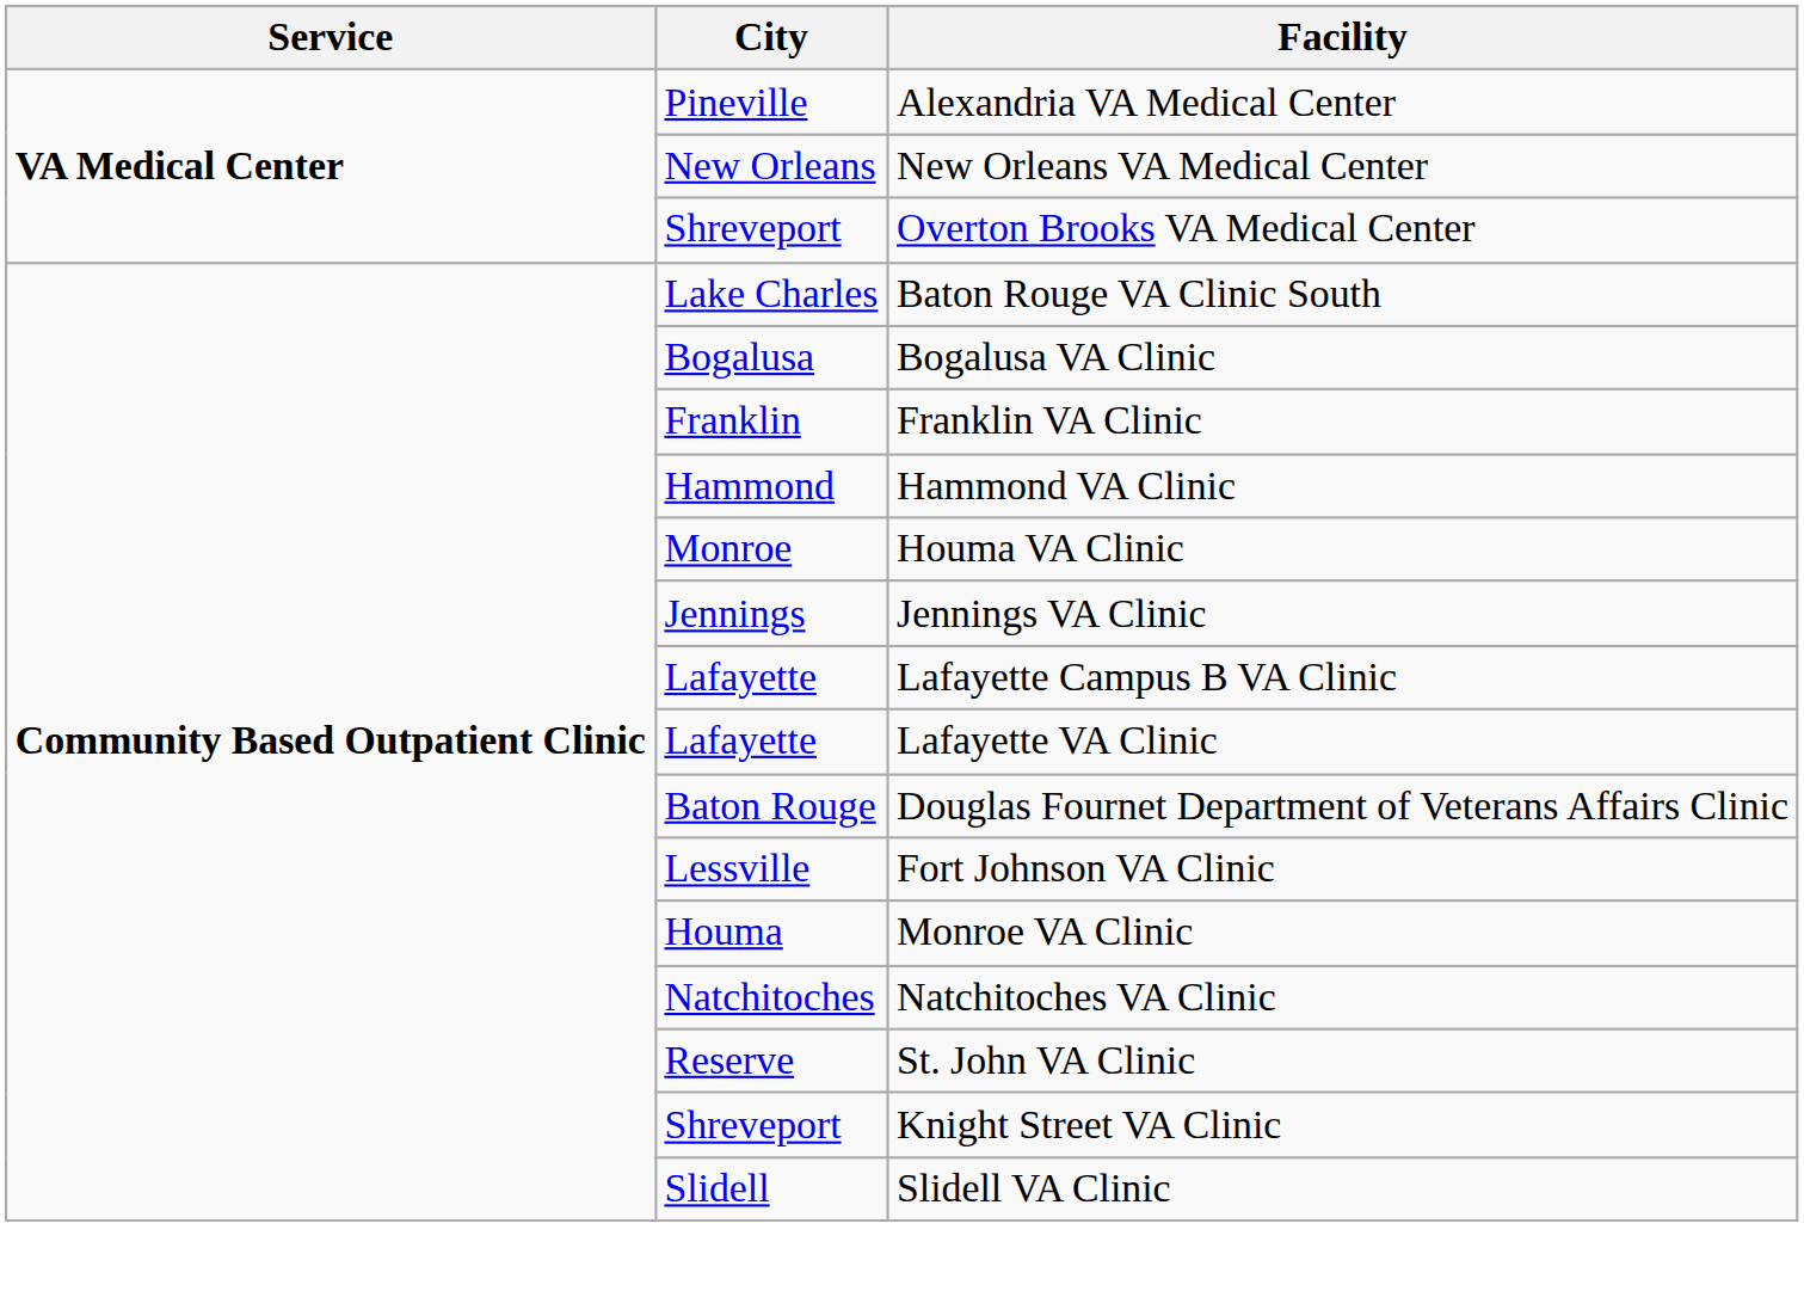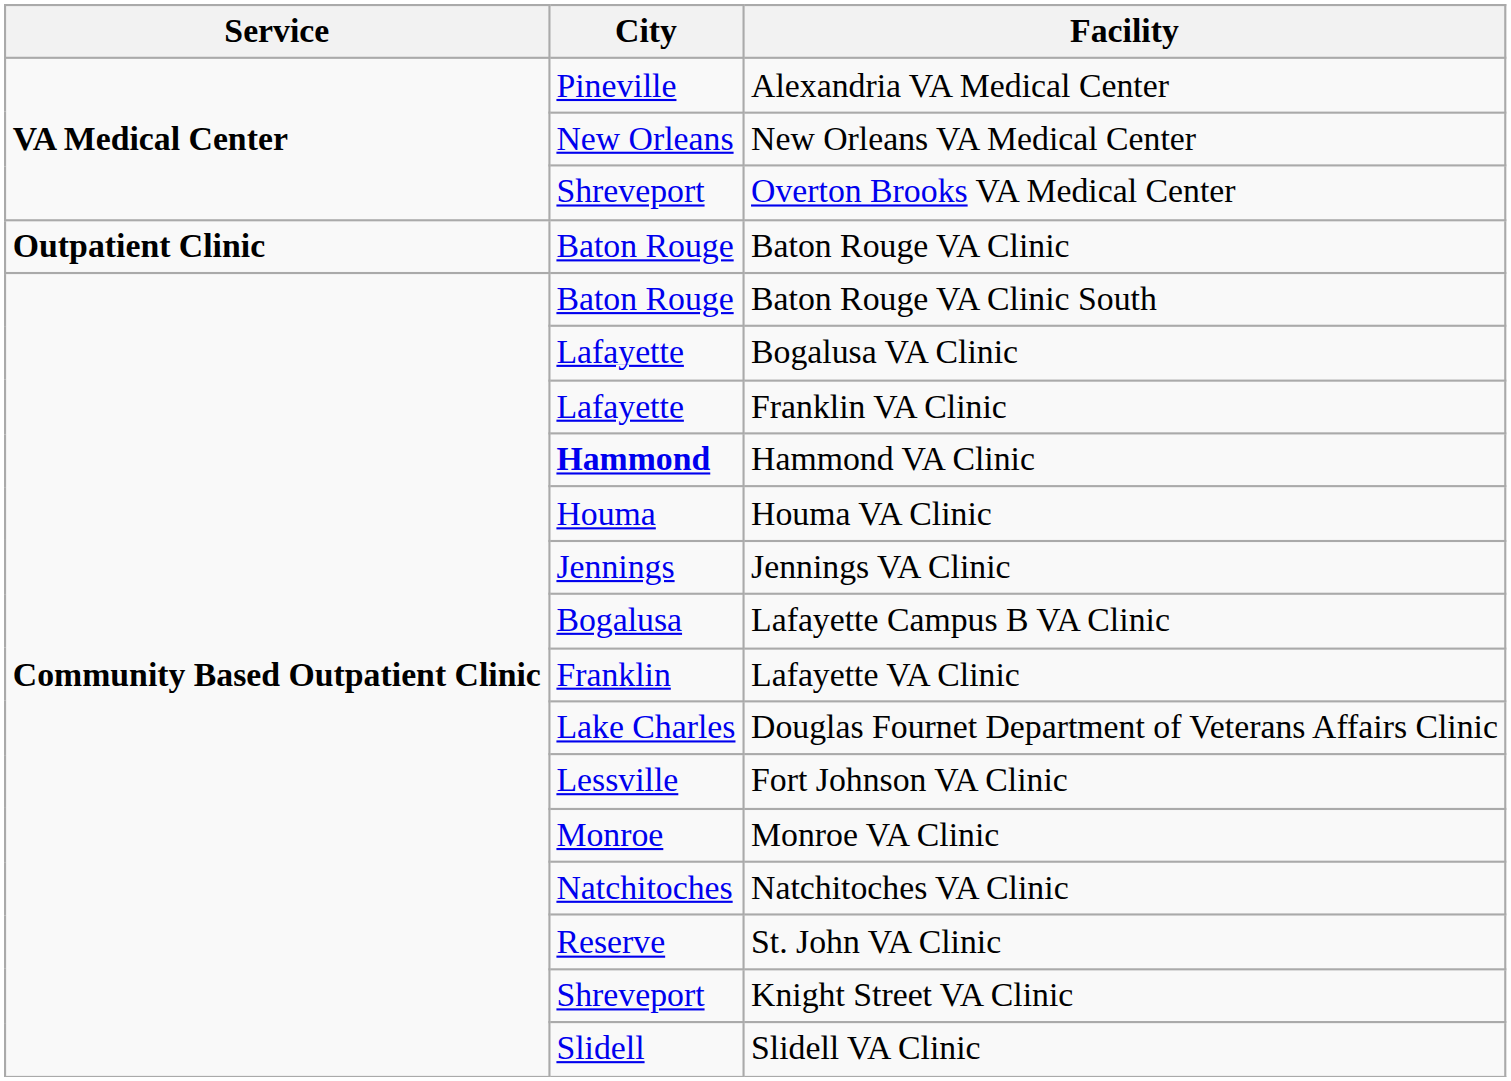 <table class="wikitable">
 <tr>
 <th>Service</th>
 <th>City</th>
 <th>Facility</th>
 </tr>
 <tr>
 <td rowspan=3><strong>VA Medical Center</strong></td>
 <td><a href='#'>Pineville</a></td>
 <td>Alexandria VA Medical Center</td>
 </tr>
 <tr>
 <td><a href='#'>New Orleans</a></td>
 <td>New Orleans VA Medical Center</td>
 </tr>
 <tr>
 <td><a href='#'>Shreveport</a></td>
 <td><a href='#'>Overton Brooks</a> VA Medical Center</td>
 </tr>
 <tr>
+<td rowspan=1><strong>Outpatient Clinic</strong></td>
+<td><a href='#'>Baton Rouge</a></td>
+<td>Baton Rouge VA Clinic</td>
+</tr>
+<tr>
 <td rowspan=15><strong>Community Based Outpatient Clinic</strong></td>
-<td><a href='#'>Lake Charles</a></td>
+<td><a href='#'>Baton Rouge</a></td>
 <td>Baton Rouge VA Clinic South</td>
 </tr>
 <tr>
-<td><a href='#'>Bogalusa</a></td>
+<td><a href='#'>Lafayette</a></td>
 <td>Bogalusa VA Clinic</td>
 </tr>
 <tr>
-<td><a href='#'>Franklin</a></td>
+<td><a href='#'>Lafayette</a></td>
 <td>Franklin VA Clinic</td>
 </tr>
 <tr>
-<td><a href='#'>Hammond</a></td>
+<td><strong><a href='#'>Hammond</a></strong></td>
 <td>Hammond VA Clinic</td>
 </tr>
 <tr>
-<td><a href='#'>Monroe</a></td>
+<td><a href='#'>Houma</a></td>
 <td>Houma VA Clinic</td>
 </tr>
 <tr>
 <td><a href='#'>Jennings</a></td>
 <td>Jennings VA Clinic</td>
 </tr>
 <tr>
-<td><a href='#'>Lafayette</a></td>
+<td><a href='#'>Bogalusa</a></td>
 <td>Lafayette Campus B VA Clinic</td>
 </tr>
 <tr>
-<td><a href='#'>Lafayette</a></td>
+<td><a href='#'>Franklin</a></td>
 <td>Lafayette VA Clinic</td>
 </tr>
 <tr>
-<td><a href='#'>Baton Rouge</a></td>
+<td><a href='#'>Lake Charles</a></td>
 <td>Douglas Fournet Department of Veterans Affairs Clinic</td>
 </tr>
 <tr>
 <td><a href='#'>Lessville</a></td>
 <td>Fort Johnson VA Clinic</td>
 </tr>
 <tr>
-<td><a href='#'>Houma</a></td>
+<td><a href='#'>Monroe</a></td>
 <td>Monroe VA Clinic</td>
 </tr>
 <tr>
 <td><a href='#'>Natchitoches</a></td>
 <td>Natchitoches VA Clinic</td>
 </tr>
 <tr>
 <td><a href='#'>Reserve</a></td>
 <td>St. John VA Clinic</td>
 </tr>
 <tr>
 <td><a href='#'>Shreveport</a></td>
 <td>Knight Street VA Clinic</td>
 </tr>
 <tr>
 <td><a href='#'>Slidell</a></td>
 <td>Slidell VA Clinic</td>
 </tr>
 </table>
